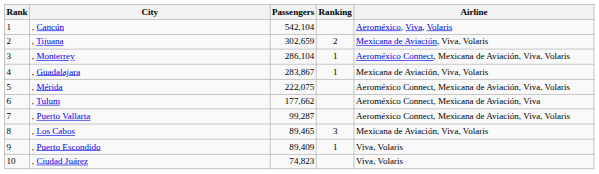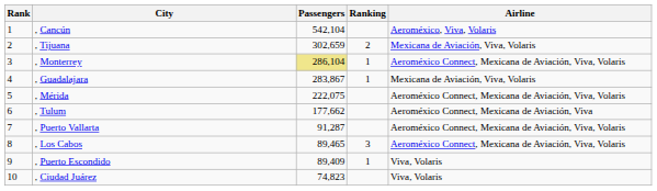 <table class="wikitable" style="font-size: 90%" width= align=>
 <tr>
 <th>Rank</th>
 <th style=width:26em>City</th>
 <th>Passengers</th>
 <th>Ranking</th>
 <th style=width:26em>Airline</th>
 </tr>
 <tr>
 <td>1</td>
 <td>, <a href='#'>Cancún</a></td>
 <td align="right">542,104</td>
 <td align="center"></td>
 <td><a href='#'>Aeroméxico</a>, <a href='#'>Viva</a>, <a href='#'>Volaris</a></td>
 </tr>
 <tr>
 <td>2</td>
 <td>, <a href='#'>Tijuana</a></td>
 <td align="right">302,659</td>
 <td align="center"> 2</td>
 <td><a href='#'>Mexicana de Aviación</a>, Viva, Volaris</td>
 </tr>
 <tr>
 <td>3</td>
 <td>, <a href='#'>Monterrey</a></td>
-<td align="right">286,104</td>
+<td align="right" style="background: khaki;">286,104</td>
 <td align="center"> 1</td>
 <td><a href='#'>Aeroméxico Connect</a>, Mexicana de Aviación, Viva, Volaris</td>
 </tr>
 <tr>
 <td>4</td>
 <td>, <a href='#'>Guadalajara</a></td>
 <td align="right">283,867</td>
 <td align="center"> 1</td>
 <td>Mexicana de Aviación, Viva, Volaris</td>
 </tr>
 <tr>
 <td>5</td>
 <td>, <a href='#'>Mérida</a></td>
 <td align="right">222,075</td>
 <td align="center"></td>
 <td>Aeroméxico Connect, Mexicana de Aviación, Viva, Volaris</td>
 </tr>
 <tr>
 <td>6</td>
 <td>, <a href='#'>Tulum</a></td>
 <td align="right">177,662</td>
 <td align="center"></td>
 <td>Aeroméxico Connect, Mexicana de Aviación, Viva</td>
 </tr>
 <tr>
 <td>7</td>
 <td>, <a href='#'>Puerto Vallarta</a></td>
-<td align="right">99,287</td>
+<td align="right">91,287</td>
 <td align="center"></td>
 <td>Aeroméxico Connect, Mexicana de Aviación, Viva, Volaris</td>
 </tr>
 <tr>
 <td>8</td>
 <td>, <a href='#'>Los Cabos</a></td>
 <td align="right">89,465</td>
 <td align="center"> 3</td>
-<td>Mexicana de Aviación, Viva, Volaris</td>
+<td><a href='#'>Aeroméxico Connect</a>, Mexicana de Aviación, Viva, Volaris</td>
 </tr>
 <tr>
 <td>9</td>
 <td>, <a href='#'>Puerto Escondido</a></td>
 <td align="right">89,409</td>
 <td align="center"> 1</td>
 <td>Viva, Volaris</td>
 </tr>
 <tr>
 <td>10</td>
 <td>, <a href='#'>Ciudad Juárez</a></td>
 <td align="right">74,823</td>
 <td align="center"></td>
 <td>Viva, Volaris</td>
 </tr>
 </table>
